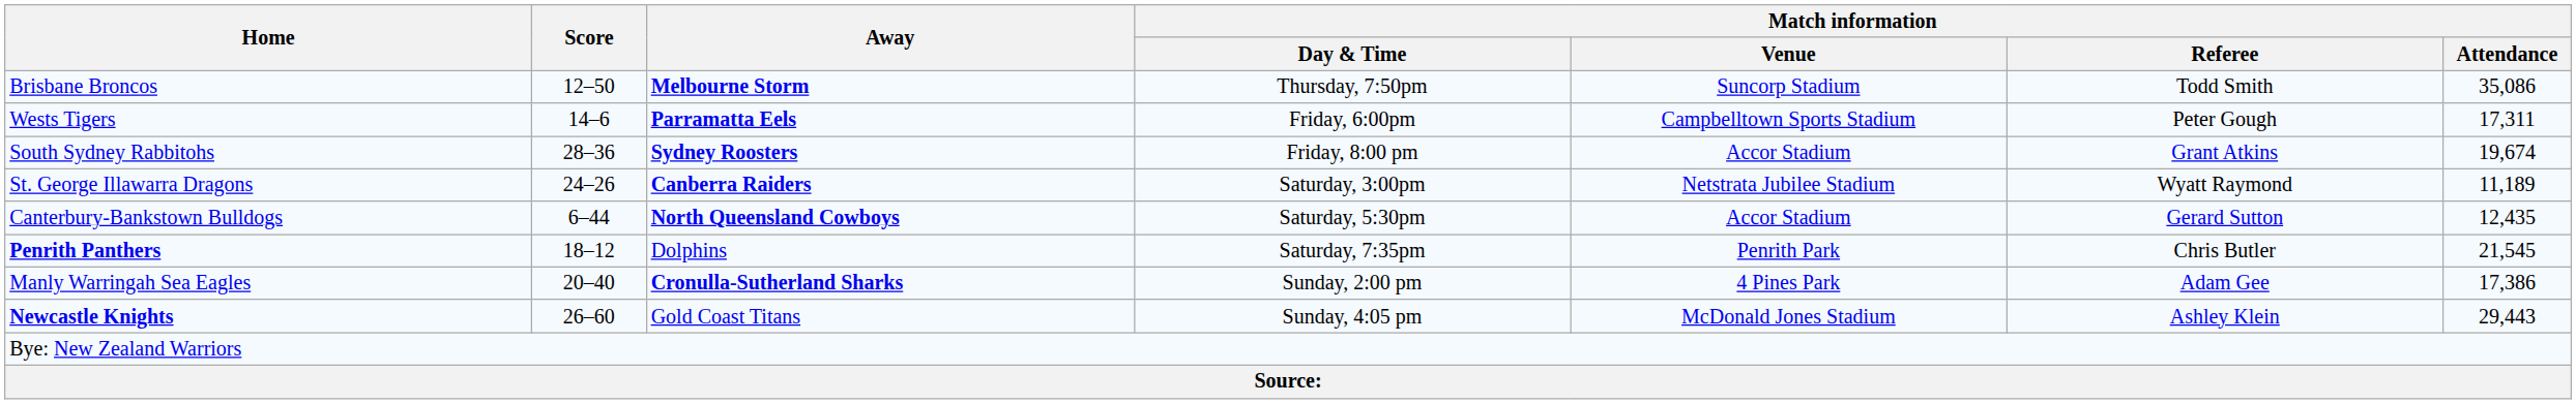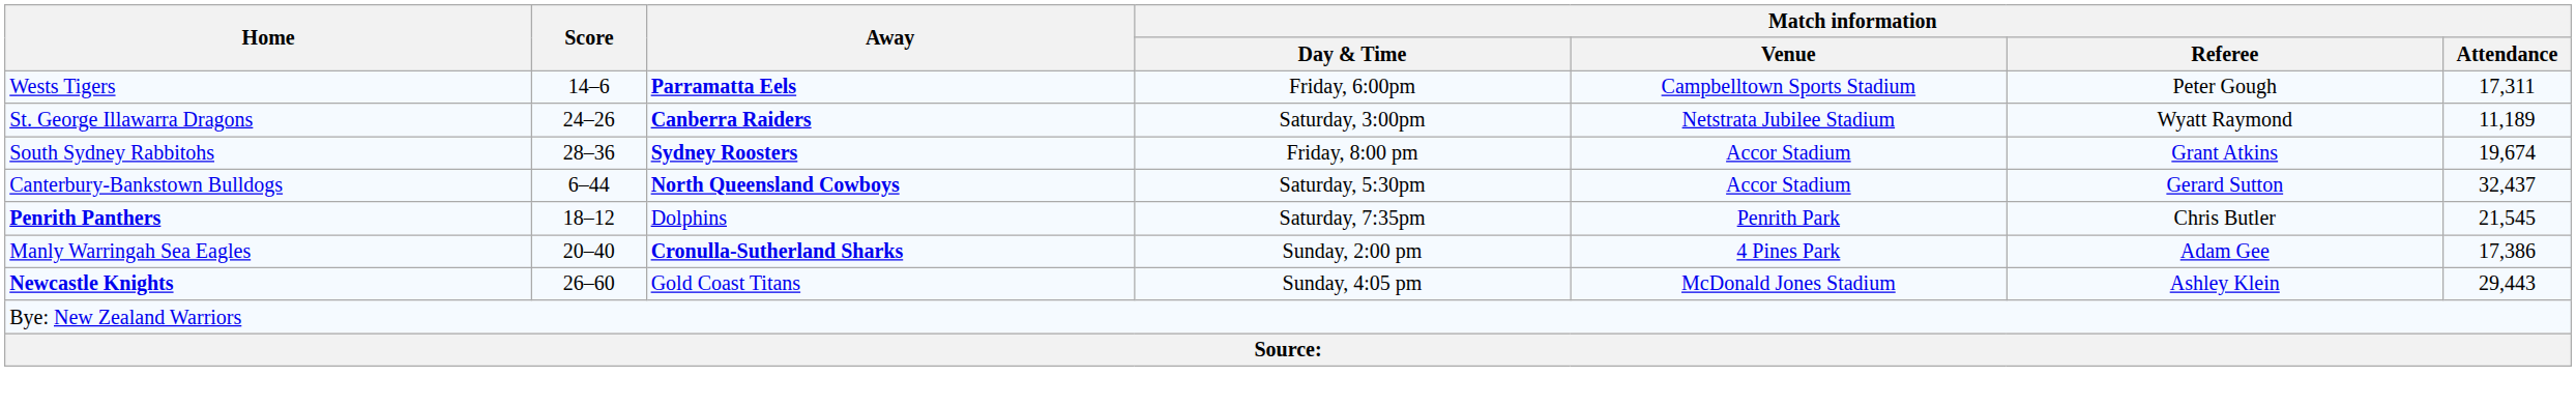 <table class="wikitable" style="border-collapse:collapse; text-align:center; width:100%;">
 <tr style="text-align:center; background:#f5faff;"  style="background:#c1d8ff;">
 <th rowspan="2">Home</th>
 <th rowspan="2">Score</th>
 <th rowspan="2">Away</th>
 <th colspan="4">Match information</th>
 </tr>
 <tr>
 <th width="17%">Day & Time</th>
 <th width="17%">Venue</th>
 <th width="17%">Referee</th>
 <th width="5%">Attendance</th>
 </tr>
 <tr style="text-align:center; background:#f5faff;">
-<td align="left"> <a href='#'>Brisbane Broncos</a></td>
-<td>12–50</td>
-<td align="left"><strong> <a href='#'>Melbourne Storm</a></strong></td>
-<td>Thursday, 7:50pm</td>
-<td><a href='#'>Suncorp Stadium</a></td>
-<td>Todd Smith</td>
-<td>35,086</td>
-</tr>
-<tr style="text-align:center; background:#f5faff;">
 <td align="left"> <a href='#'>Wests Tigers</a></td>
 <td>14–6</td>
 <td align="left"><strong> <a href='#'>Parramatta Eels</a></strong></td>
 <td>Friday, 6:00pm</td>
 <td><a href='#'>Campbelltown Sports Stadium</a></td>
 <td>Peter Gough</td>
 <td>17,311</td>
+</tr>
+<tr style="text-align:center; background:#f5faff;">
+<td align="left"> <a href='#'>St. George Illawarra Dragons</a></td>
+<td>24–26</td>
+<td align="left"><strong> <a href='#'>Canberra Raiders</a></strong></td>
+<td>Saturday, 3:00pm</td>
+<td><a href='#'>Netstrata Jubilee Stadium</a></td>
+<td>Wyatt Raymond</td>
+<td>11,189</td>
 </tr>
 <tr style="text-align:center; background:#f5faff;">
 <td align="left"> <a href='#'>South Sydney Rabbitohs</a></td>
 <td>28–36</td>
 <td align="left"><strong> <a href='#'>Sydney Roosters</a></strong></td>
 <td>Friday, 8:00 pm</td>
 <td><a href='#'>Accor Stadium</a></td>
 <td><a href='#'>Grant Atkins</a></td>
 <td>19,674</td>
 </tr>
 <tr style="text-align:center; background:#f5faff;">
-<td align="left"> <a href='#'>St. George Illawarra Dragons</a></td>
-<td>24–26</td>
-<td align="left"><strong> <a href='#'>Canberra Raiders</a></strong></td>
-<td>Saturday, 3:00pm</td>
-<td><a href='#'>Netstrata Jubilee Stadium</a></td>
-<td>Wyatt Raymond</td>
-<td>11,189</td>
-</tr>
-<tr style="text-align:center; background:#f5faff;">
 <td align="left"> <a href='#'>Canterbury-Bankstown Bulldogs</a></td>
 <td>6–44</td>
 <td align="left"><strong> <a href='#'>North Queensland Cowboys</a></strong></td>
 <td>Saturday, 5:30pm</td>
 <td><a href='#'>Accor Stadium</a></td>
 <td><a href='#'>Gerard Sutton</a></td>
-<td>12,435</td>
+<td>32,437</td>
 </tr>
 <tr style="text-align:center; background:#f5faff;">
 <td align="left"><strong> <a href='#'>Penrith Panthers</a></strong></td>
 <td>18–12</td>
 <td align="left"> <a href='#'>Dolphins</a></td>
 <td>Saturday, 7:35pm</td>
 <td><a href='#'>Penrith Park</a></td>
 <td>Chris Butler</td>
 <td>21,545</td>
 </tr>
 <tr style="text-align:center; background:#f5faff;">
 <td align="left"> <a href='#'>Manly Warringah Sea Eagles</a></td>
 <td>20–40</td>
 <td align="left"><strong> <a href='#'>Cronulla-Sutherland Sharks</a></strong></td>
 <td>Sunday, 2:00 pm</td>
 <td><a href='#'>4 Pines Park</a></td>
 <td><a href='#'>Adam Gee</a></td>
 <td>17,386</td>
 </tr>
 <tr style="text-align:center; background:#f5faff;">
 <td align="left"><strong> <a href='#'>Newcastle Knights</a></strong></td>
 <td>26–60</td>
 <td align="left"> <a href='#'>Gold Coast Titans</a></td>
 <td>Sunday, 4:05 pm</td>
 <td><a href='#'>McDonald Jones Stadium</a></td>
 <td><a href='#'>Ashley Klein</a></td>
 <td>29,443</td>
 </tr>
 <tr style="text-align:center; background:#f5faff;">
 <td colspan="7" align="left">Bye:  <a href='#'>New Zealand Warriors</a></td>
 </tr>
 <tr>
 <th colspan="7" align="left">Source:</th>
 </tr>
 </table>
